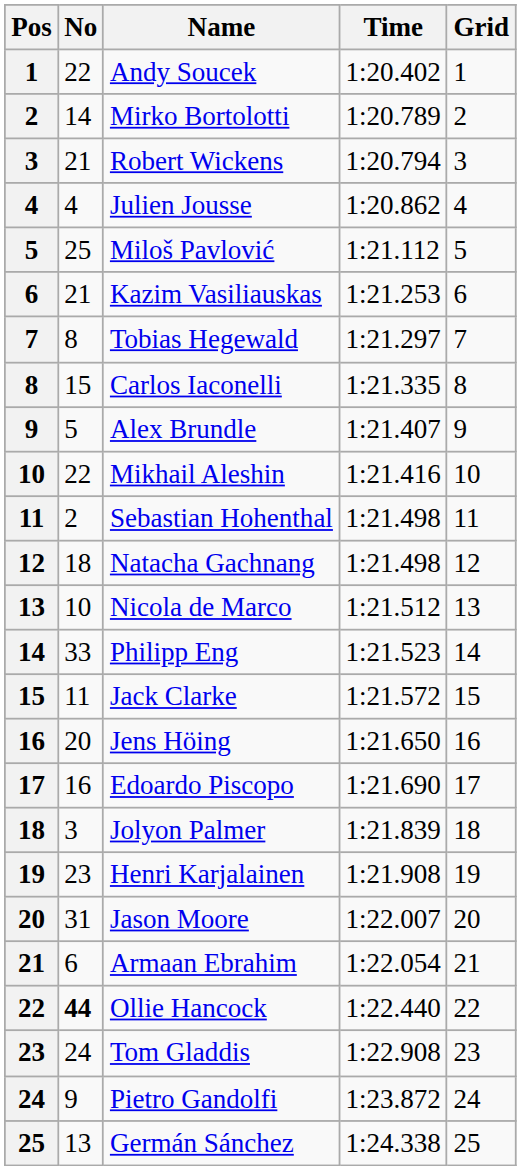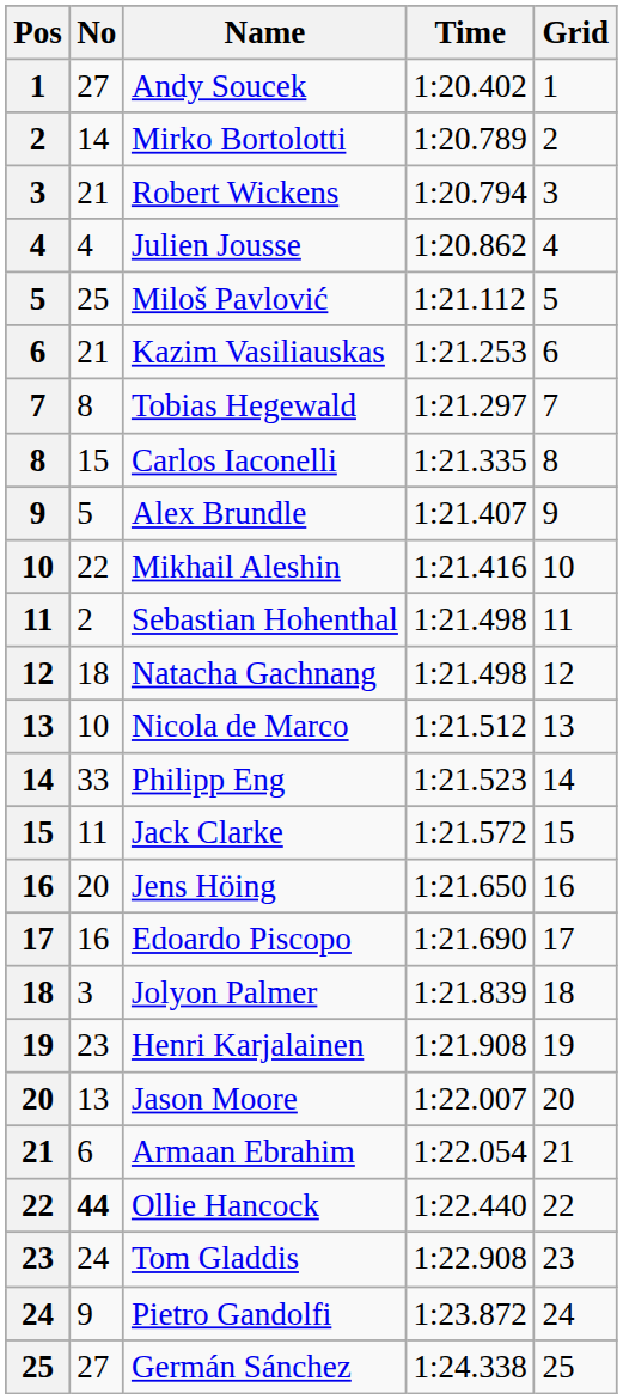 <table class="wikitable" style="font-size: 95%">
 <tr>
 <th>Pos</th>
 <th>No</th>
 <th>Name</th>
 <th>Time</th>
 <th>Grid</th>
 </tr>
 <tr>
 <th>1</th>
-<td>22</td>
+<td>27</td>
 <td> <a href='#'>Andy Soucek</a></td>
 <td>1:20.402</td>
 <td>1</td>
 </tr>
 <tr>
 <th>2</th>
 <td>14</td>
 <td> <a href='#'>Mirko Bortolotti</a></td>
 <td>1:20.789</td>
 <td>2</td>
 </tr>
 <tr>
 <th>3</th>
 <td>21</td>
 <td> <a href='#'>Robert Wickens</a></td>
 <td>1:20.794</td>
 <td>3</td>
 </tr>
 <tr>
 <th>4</th>
 <td>4</td>
 <td> <a href='#'>Julien Jousse</a></td>
 <td>1:20.862</td>
 <td>4</td>
 </tr>
 <tr>
 <th>5</th>
 <td>25</td>
 <td> <a href='#'>Miloš Pavlović</a></td>
 <td>1:21.112</td>
 <td>5</td>
 </tr>
 <tr>
 <th>6</th>
 <td>21</td>
 <td> <a href='#'>Kazim Vasiliauskas</a></td>
 <td>1:21.253</td>
 <td>6</td>
 </tr>
 <tr>
 <th>7</th>
 <td>8</td>
 <td> <a href='#'>Tobias Hegewald</a></td>
 <td>1:21.297</td>
 <td>7</td>
 </tr>
 <tr>
 <th>8</th>
 <td>15</td>
 <td> <a href='#'>Carlos Iaconelli</a></td>
 <td>1:21.335</td>
 <td>8</td>
 </tr>
 <tr>
 <th>9</th>
 <td>5</td>
 <td> <a href='#'>Alex Brundle</a></td>
 <td>1:21.407</td>
 <td>9</td>
 </tr>
 <tr>
 <th>10</th>
 <td>22</td>
 <td> <a href='#'>Mikhail Aleshin</a></td>
 <td>1:21.416</td>
 <td>10</td>
 </tr>
 <tr>
 <th>11</th>
 <td>2</td>
 <td> <a href='#'>Sebastian Hohenthal</a></td>
 <td>1:21.498</td>
 <td>11</td>
 </tr>
 <tr>
 <th>12</th>
 <td>18</td>
 <td> <a href='#'>Natacha Gachnang</a></td>
 <td>1:21.498</td>
 <td>12</td>
 </tr>
 <tr>
 <th>13</th>
 <td>10</td>
 <td> <a href='#'>Nicola de Marco</a></td>
 <td>1:21.512</td>
 <td>13</td>
 </tr>
 <tr>
 <th>14</th>
 <td>33</td>
 <td> <a href='#'>Philipp Eng</a></td>
 <td>1:21.523</td>
 <td>14</td>
 </tr>
 <tr>
 <th>15</th>
 <td>11</td>
 <td> <a href='#'>Jack Clarke</a></td>
 <td>1:21.572</td>
 <td>15</td>
 </tr>
 <tr>
 <th>16</th>
 <td>20</td>
 <td> <a href='#'>Jens Höing</a></td>
 <td>1:21.650</td>
 <td>16</td>
 </tr>
 <tr>
 <th>17</th>
 <td>16</td>
 <td> <a href='#'>Edoardo Piscopo</a></td>
 <td>1:21.690</td>
 <td>17</td>
 </tr>
 <tr>
 <th>18</th>
 <td>3</td>
 <td> <a href='#'>Jolyon Palmer</a></td>
 <td>1:21.839</td>
 <td>18</td>
 </tr>
 <tr>
 <th>19</th>
 <td>23</td>
 <td> <a href='#'>Henri Karjalainen</a></td>
 <td>1:21.908</td>
 <td>19</td>
 </tr>
 <tr>
 <th>20</th>
-<td>31</td>
+<td>13</td>
 <td> <a href='#'>Jason Moore</a></td>
 <td>1:22.007</td>
 <td>20</td>
 </tr>
 <tr>
 <th>21</th>
 <td>6</td>
 <td> <a href='#'>Armaan Ebrahim</a></td>
 <td>1:22.054</td>
 <td>21</td>
 </tr>
 <tr>
 <th>22</th>
 <td><strong>44</strong></td>
 <td> <a href='#'>Ollie Hancock</a></td>
 <td>1:22.440</td>
 <td>22</td>
 </tr>
 <tr>
 <th>23</th>
 <td>24</td>
 <td> <a href='#'>Tom Gladdis</a></td>
 <td>1:22.908</td>
 <td>23</td>
 </tr>
 <tr>
 <th>24</th>
 <td>9</td>
 <td> <a href='#'>Pietro Gandolfi</a></td>
 <td>1:23.872</td>
 <td>24</td>
 </tr>
 <tr>
 <th>25</th>
-<td>13</td>
+<td>27</td>
 <td> <a href='#'>Germán Sánchez</a></td>
 <td>1:24.338</td>
 <td>25</td>
 </tr>
 </table>
